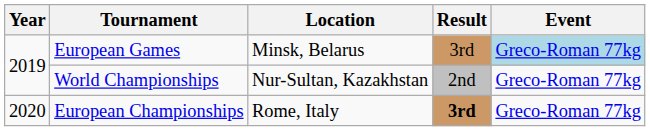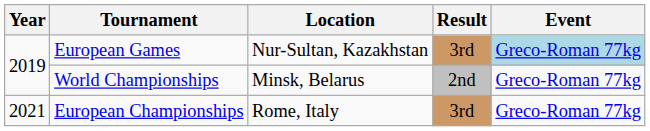 <table class="wikitable" style="font-size:95%;">
 <tr>
 <th>Year</th>
 <th>Tournament</th>
 <th>Location</th>
 <th>Result</th>
 <th>Event</th>
 </tr>
 <tr>
 <td rowspan=2>2019</td>
 <td><a href='#'>European Games</a></td>
-<td>Minsk, Belarus</td>
+<td>Nur-Sultan, Kazakhstan</td>
 <td align="center" bgcolor="cc9966">3rd</td>
 <td style="background: lightblue;"><a href='#'>Greco-Roman 77kg</a></td>
 </tr>
 <tr>
 <td><a href='#'>World Championships</a></td>
-<td>Nur-Sultan, Kazakhstan</td>
+<td>Minsk, Belarus</td>
 <td align="center" bgcolor="silver">2nd</td>
 <td><a href='#'>Greco-Roman 77kg</a></td>
 </tr>
 <tr>
-<td>2020</td>
+<td>2021</td>
 <td><a href='#'>European Championships</a></td>
 <td>Rome, Italy</td>
-<td align="center" bgcolor="cc9966"><strong>3rd</strong></td>
+<td align="center" bgcolor="cc9966">3rd</td>
 <td><a href='#'>Greco-Roman 77kg</a></td>
 </tr>
 </table>
